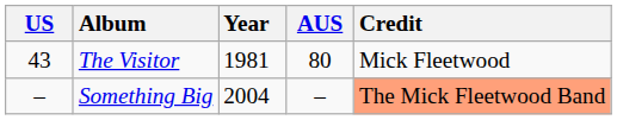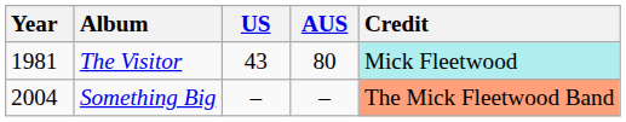 <table class="wikitable">
 <tr>
+<th style="vertical-align:top; text-align:left; width:40px;">Year</th>
+<th style="text-align:left; vertical-align:top;">Album</th>
 <th style="vertical-align:top; text-align:center; width:40px;"><a href='#'>US</a></th>
-<th style="text-align:left; vertical-align:top;">Album</th>
-<th style="vertical-align:top; text-align:left; width:40px;">Year</th>
 <th style="vertical-align:top; text-align:center; width:40px;"><a href='#'>AUS</a></th>
 <th style="text-align:left; vertical-align:top;">Credit</th>
 </tr>
 <tr>
+<td style="text-align:left; vertical-align:top;">1981</td>
+<td style="text-align:left; vertical-align:top;"><em><a href='#'>The Visitor</a></em></td>
 <td style="text-align:center; vertical-align:top;">43</td>
-<td style="text-align:left; vertical-align:top;"><em><a href='#'>The Visitor</a></em></td>
-<td style="text-align:left; vertical-align:top;">1981</td>
 <td style="text-align:center; vertical-align:top;">80</td>
-<td style="text-align:left; vertical-align:top;">Mick Fleetwood</td>
+<td style="background: paleturquoise; text-align:left; vertical-align:top;">Mick Fleetwood</td>
 </tr>
 <tr style="vertical-align:top;">
+<td style="text-align:left; ">2004</td>
+<td style="text-align:left; "><em><a href='#'>Something Big</a></em></td>
 <td style="text-align:center; ">–</td>
-<td style="text-align:left; "><em><a href='#'>Something Big</a></em></td>
-<td style="text-align:left; ">2004</td>
 <td style="text-align:center; ">–</td>
 <td style="background: lightsalmon; text-align:left; ">The Mick Fleetwood Band</td>
 </tr>
 </table>
